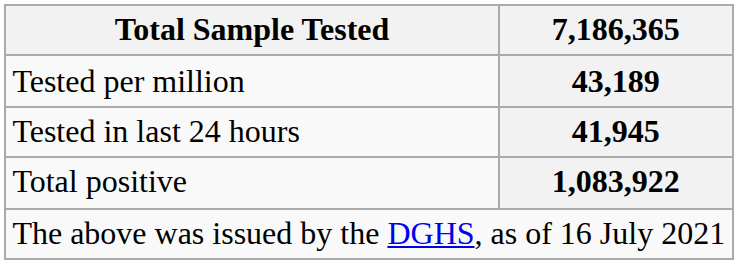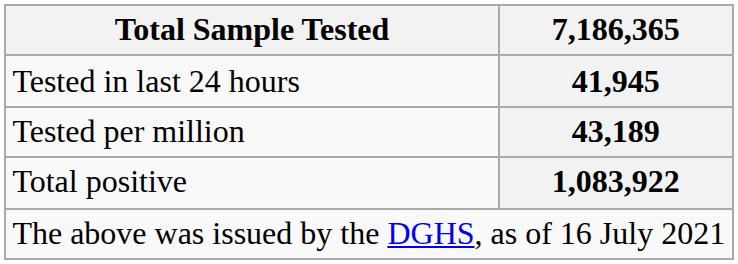 <table class="wikitable">
 <tr>
 <th>Total Sample Tested</th>
 <th>7,186,365</th>
 </tr>
 <tr>
+<td>Tested in last 24 hours</td>
+<th>41,945</th>
+</tr>
+<tr>
 <td>Tested per million</td>
 <th>43,189</th>
-</tr>
-<tr>
-<td>Tested in last 24 hours</td>
-<th>41,945</th>
 </tr>
 <tr>
 <td>Total positive</td>
 <th>1,083,922</th>
 </tr>
 <tr>
 <td colspan=2>The above was issued by the <a href='#'>DGHS</a>, as of 16 July 2021</td>
 </tr>
 </table>
